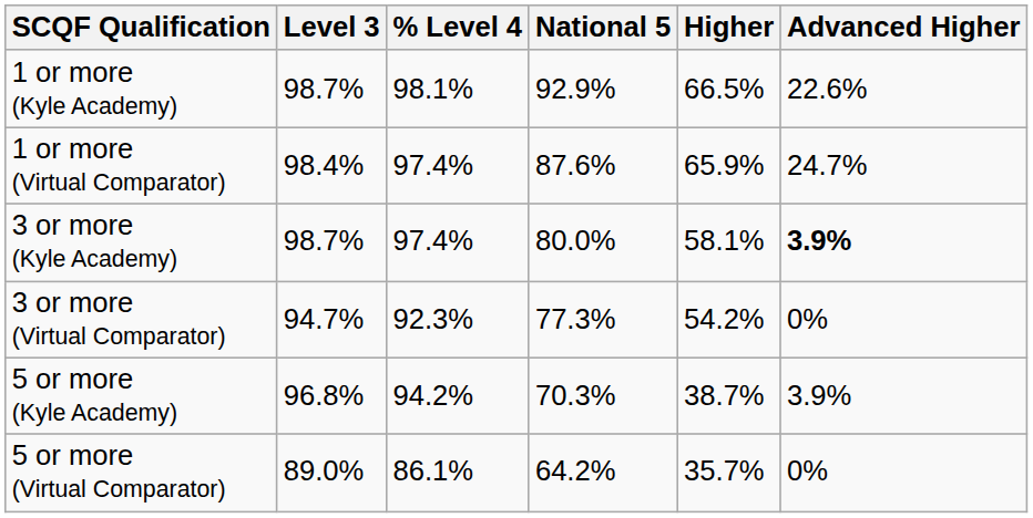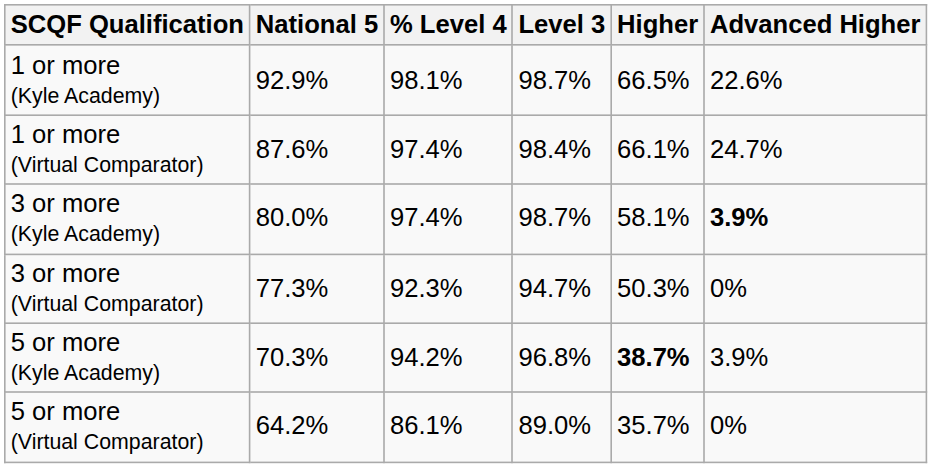 <table class="wikitable">
 <tr>
 <th>SCQF Qualification</th>
+<th>National 5</th>
+<th>% Level 4</th>
 <th>Level 3</th>
-<th>% Level 4</th>
-<th>National 5</th>
 <th>Higher</th>
 <th>Advanced Higher</th>
 </tr>
 <tr>
 <td>1 or more <br> <small>(Kyle Academy)</small></td>
+<td>92.9%</td>
+<td>98.1%</td>
 <td>98.7%</td>
-<td>98.1%</td>
-<td>92.9%</td>
 <td>66.5%</td>
 <td>22.6%</td>
 </tr>
 <tr>
 <td>1 or more <br> <small>(Virtual Comparator)</small></td>
+<td>87.6%</td>
+<td>97.4%</td>
 <td>98.4%</td>
-<td>97.4%</td>
-<td>87.6%</td>
-<td>65.9%</td>
+<td>66.1%</td>
 <td>24.7%</td>
 </tr>
 <tr>
 <td>3 or more <br> <small>(Kyle Academy)</small></td>
+<td>80.0%</td>
+<td>97.4%</td>
 <td>98.7%</td>
-<td>97.4%</td>
-<td>80.0%</td>
 <td>58.1%</td>
 <td><strong>3.9%</strong></td>
 </tr>
 <tr>
 <td>3 or more <br> <small>(Virtual Comparator)</small></td>
+<td>77.3%</td>
+<td>92.3%</td>
 <td>94.7%</td>
-<td>92.3%</td>
-<td>77.3%</td>
-<td>54.2%</td>
+<td>50.3%</td>
 <td>0%</td>
 </tr>
 <tr>
 <td>5 or more <br> <small>(Kyle Academy)</small></td>
+<td>70.3%</td>
+<td>94.2%</td>
 <td>96.8%</td>
-<td>94.2%</td>
-<td>70.3%</td>
-<td>38.7%</td>
+<td><strong>38.7%</strong></td>
 <td>3.9%</td>
 </tr>
 <tr>
 <td>5 or more <br> <small>(Virtual Comparator)</small></td>
+<td>64.2%</td>
+<td>86.1%</td>
 <td>89.0%</td>
-<td>86.1%</td>
-<td>64.2%</td>
 <td>35.7%</td>
 <td>0%</td>
 </tr>
 </table>
